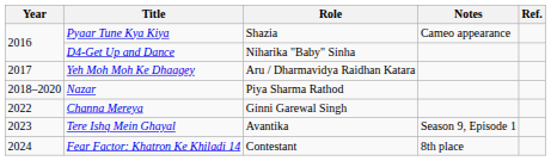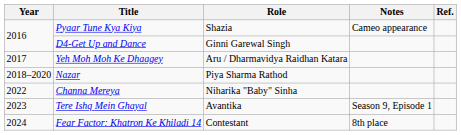 <table class="wikitable sortable">
 <tr>
 <th>Year</th>
 <th>Title</th>
 <th>Role</th>
 <th class="unsortable">Notes</th>
 <th class="unsortable">Ref.</th>
 </tr>
 <tr>
 <td rowspan="2">2016</td>
 <td><em><a href='#'>Pyaar Tune Kya Kiya</a></em></td>
 <td>Shazia</td>
 <td>Cameo appearance</td>
 <td></td>
 </tr>
 <tr>
 <td><em><a href='#'>D4-Get Up and Dance</a></em></td>
-<td>Niharika "Baby" Sinha</td>
+<td>Ginni Garewal Singh</td>
 <td></td>
 <td></td>
 </tr>
 <tr>
 <td>2017</td>
 <td><em><a href='#'>Yeh Moh Moh Ke Dhaagey</a></em></td>
 <td>Aru / Dharmavidya Raidhan Katara</td>
 <td></td>
 <td></td>
 </tr>
 <tr>
 <td>2018–2020</td>
 <td><em><a href='#'>Nazar</a></em></td>
 <td>Piya Sharma Rathod</td>
 <td></td>
 <td></td>
 </tr>
 <tr>
 <td>2022</td>
 <td><em><a href='#'>Channa Mereya</a></em></td>
-<td>Ginni Garewal Singh</td>
+<td>Niharika "Baby" Sinha</td>
 <td></td>
 <td></td>
 </tr>
 <tr>
 <td>2023</td>
 <td><em><a href='#'>Tere Ishq Mein Ghayal</a></em></td>
 <td>Avantika</td>
 <td>Season 9, Episode 1</td>
 <td></td>
 </tr>
 <tr>
 <td>2024</td>
 <td><em><a href='#'>Fear Factor: Khatron Ke Khiladi 14</a></em></td>
 <td>Contestant</td>
 <td>8th place</td>
 <td></td>
 </tr>
 </table>
